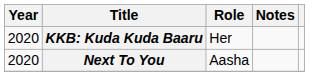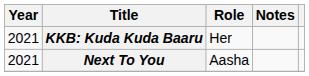 <table class="wikitable sortable plainrowheaders">
 <tr style="background:#ccc; text-align:center;">
 <th scope="col">Year</th>
 <th scope="col">Title</th>
 <th scope="col">Role</th>
 <th scope="col">Notes</th>
 <th scope="col" class="unsortable"></th>
 </tr>
 <tr>
-<td>2020</td>
+<td>2021</td>
 <th scope="row"><em>KKB: Kuda Kuda Baaru</em></th>
 <td>Her</td>
 <td></td>
 <td style="text-align: center;"></td>
 </tr>
 <tr>
-<td>2020</td>
+<td>2021</td>
 <th scope="row"><em>Next To You</em></th>
 <td>Aasha</td>
 <td></td>
 <td style="text-align: center;"></td>
 </tr>
 <tr>
 </tr>
 </table>
